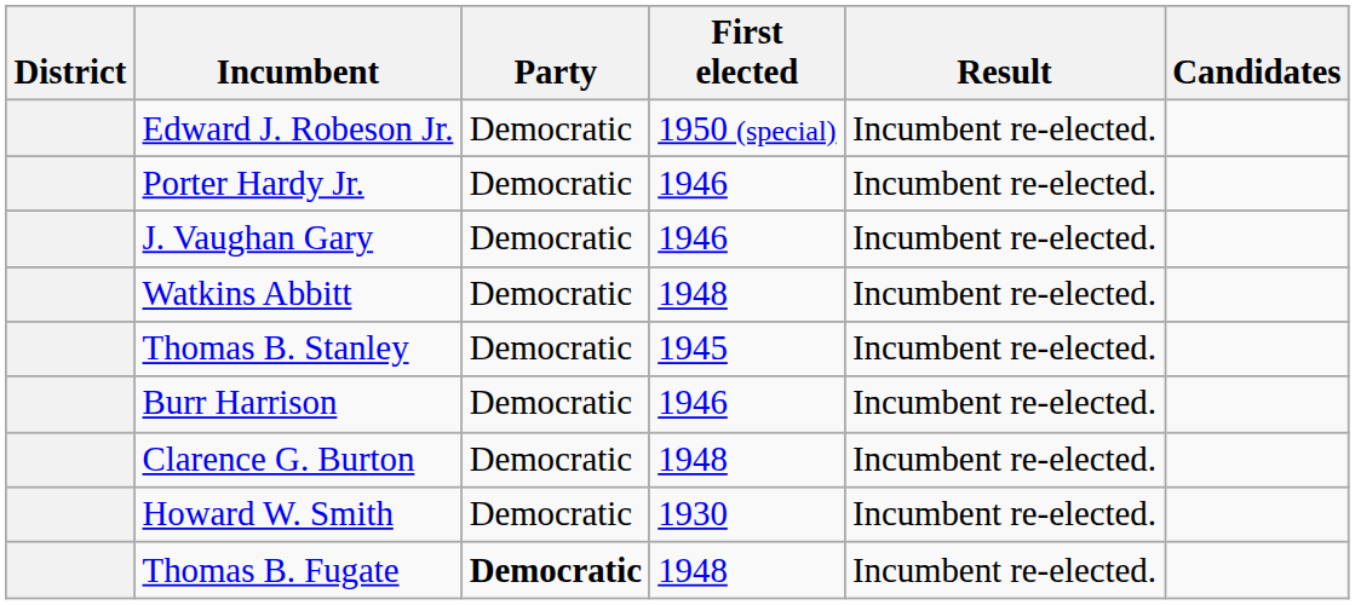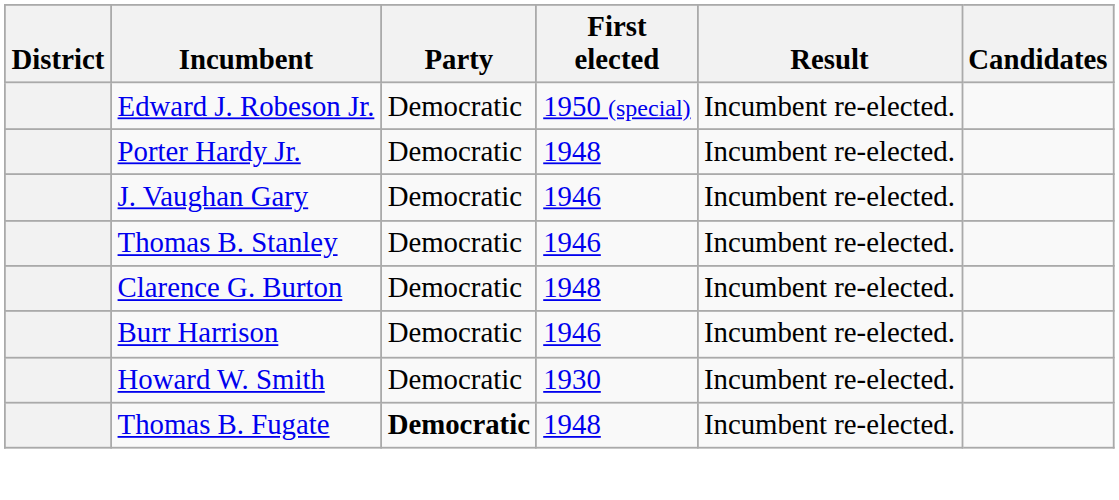 <table class=wikitable>
 <tr valign=bottom>
 <th>District</th>
 <th>Incumbent</th>
 <th>Party</th>
 <th>First<br>elected</th>
 <th>Result</th>
 <th>Candidates</th>
 </tr>
 <tr>
 <th></th>
 <td><a href='#'>Edward J. Robeson Jr.</a></td>
 <td>Democratic</td>
 <td><a href='#'>1950 <small>(special)</small></a></td>
 <td>Incumbent re-elected.</td>
 <td nowrap></td>
 </tr>
 <tr>
 <th></th>
 <td><a href='#'>Porter Hardy Jr.</a></td>
 <td>Democratic</td>
-<td><a href='#'>1946</a></td>
+<td><a href='#'>1948</a></td>
 <td>Incumbent re-elected.</td>
 <td nowrap></td>
 </tr>
 <tr>
 <th></th>
 <td><a href='#'>J. Vaughan Gary</a></td>
 <td>Democratic</td>
 <td><a href='#'>1946</a></td>
 <td>Incumbent re-elected.</td>
 <td nowrap></td>
 </tr>
 <tr>
 <th></th>
-<td><a href='#'>Watkins Abbitt</a></td>
-<td>Democratic</td>
-<td><a href='#'>1948</a></td>
-<td>Incumbent re-elected.</td>
-<td nowrap></td>
-</tr>
-<tr>
-<th></th>
 <td><a href='#'>Thomas B. Stanley</a></td>
-<td>Democratic</td>
-<td><a href='#'>1945</a></td>
-<td>Incumbent re-elected.</td>
-<td nowrap></td>
-</tr>
-<tr>
-<th></th>
-<td><a href='#'>Burr Harrison</a></td>
 <td>Democratic</td>
 <td><a href='#'>1946</a></td>
 <td>Incumbent re-elected.</td>
 <td nowrap></td>
 </tr>
 <tr>
 <th></th>
 <td><a href='#'>Clarence G. Burton</a></td>
 <td>Democratic</td>
 <td><a href='#'>1948</a></td>
+<td>Incumbent re-elected.</td>
+<td nowrap></td>
+</tr>
+<tr>
+<th></th>
+<td><a href='#'>Burr Harrison</a></td>
+<td>Democratic</td>
+<td><a href='#'>1946</a></td>
 <td>Incumbent re-elected.</td>
 <td nowrap></td>
 </tr>
 <tr>
 <th></th>
 <td><a href='#'>Howard W. Smith</a></td>
 <td>Democratic</td>
 <td><a href='#'>1930</a></td>
 <td>Incumbent re-elected.</td>
 <td nowrap></td>
 </tr>
 <tr>
 <th></th>
 <td><a href='#'>Thomas B. Fugate</a></td>
 <td><strong>Democratic</strong></td>
 <td><a href='#'>1948</a></td>
 <td>Incumbent re-elected.</td>
 <td nowrap></td>
 </tr>
 </table>
